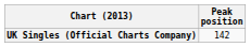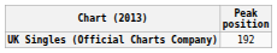 <table class="wikitable plainrowheaders" style="text-align:center">
 <tr>
 <th scope="col">Chart (2013)</th>
 <th scope="col">Peak<br>position</th>
 </tr>
 <tr>
 <th scope="row">UK Singles (Official Charts Company)</th>
-<td>142</td>
+<td>192</td>
 </tr>
 </table>
